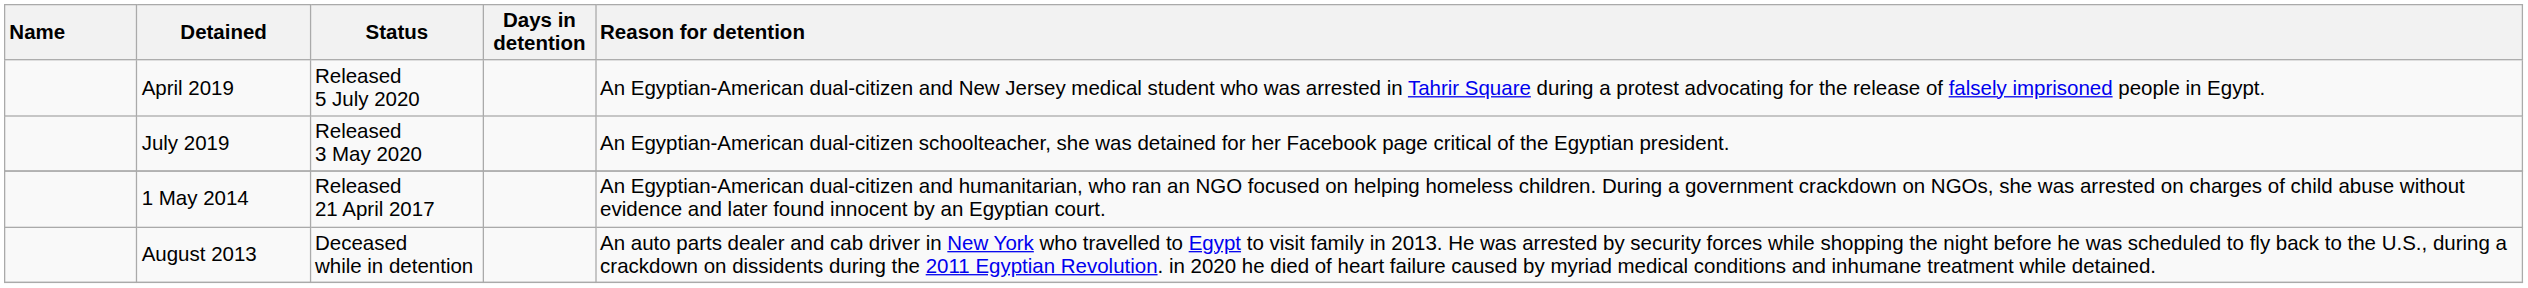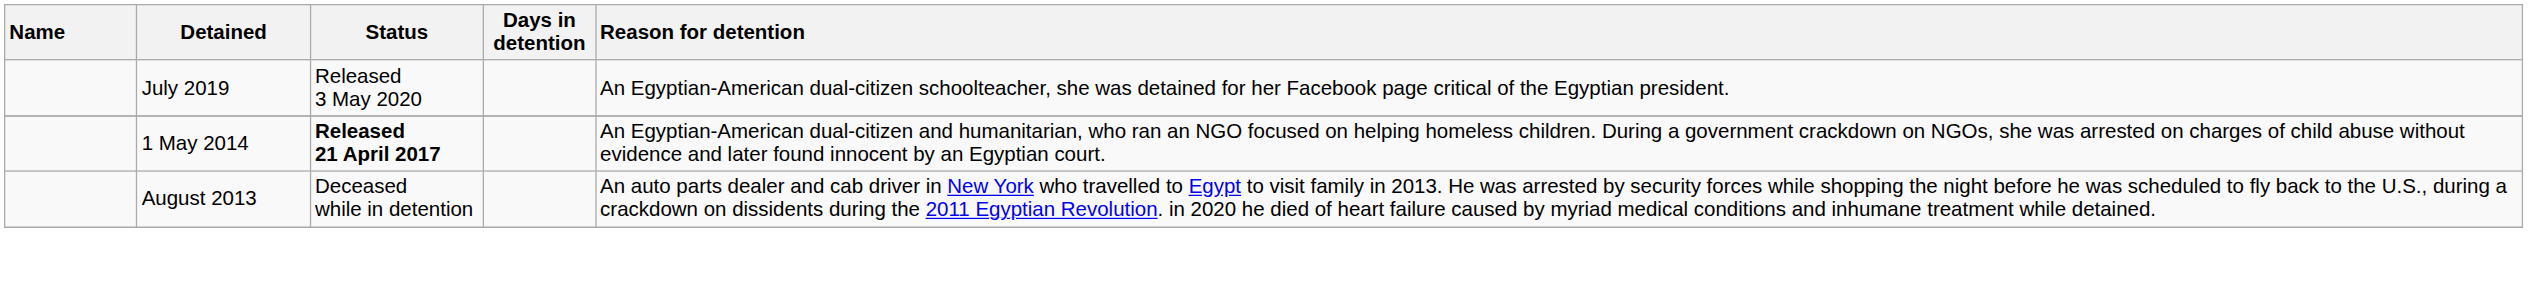 <table class="wikitable defaultleft col2center col3center col4center col5left sortable">
 <tr>
 <th style="text-align: left; width: 6em;">Name</th>
 <th style="width: 8em;">Detained</th>
 <th style="width: 8em;">Status</th>
 <th style="width: 5em;">Days in detention</th>
 <th class="unsortable" style="text-align: left;">Reason for detention</th>
-</tr>
-<tr>
-<td></td>
-<td>April 2019</td>
-<td>Released<br>5 July 2020</td>
-<td></td>
-<td>An Egyptian-American dual-citizen and New Jersey medical student who was arrested in <a href='#'>Tahrir Square</a> during a protest advocating for the release of <a href='#'>falsely imprisoned</a> people in Egypt.</td>
 </tr>
 <tr>
 <td></td>
 <td>July 2019</td>
 <td>Released<br>3 May 2020</td>
 <td></td>
 <td>An Egyptian-American dual-citizen schoolteacher, she was detained for her Facebook page critical of the Egyptian president.</td>
 </tr>
 <tr>
 </tr>
 <tr>
 <td></td>
 <td>1 May 2014</td>
-<td>Released<br>21 April 2017</td>
+<td><strong>Released<br>21 April 2017</strong></td>
 <td></td>
 <td>An Egyptian-American dual-citizen and humanitarian, who ran an NGO focused on helping homeless children. During a government crackdown on NGOs, she was arrested on charges of child abuse without evidence and later found innocent by an Egyptian court.</td>
 </tr>
 <tr>
 <td></td>
 <td>August 2013</td>
 <td>Deceased <br>while in detention</td>
 <td></td>
 <td>An auto parts dealer and cab driver in <a href='#'>New York</a> who travelled to <a href='#'>Egypt</a> to visit family in 2013. He was arrested by security forces while shopping the night before he was scheduled to fly back to the U.S., during a crackdown on dissidents during the <a href='#'>2011 Egyptian Revolution</a>. in 2020 he died of heart failure caused by myriad medical conditions and inhumane treatment while detained.</td>
 </tr>
 <tr>
 </tr>
 </table>
